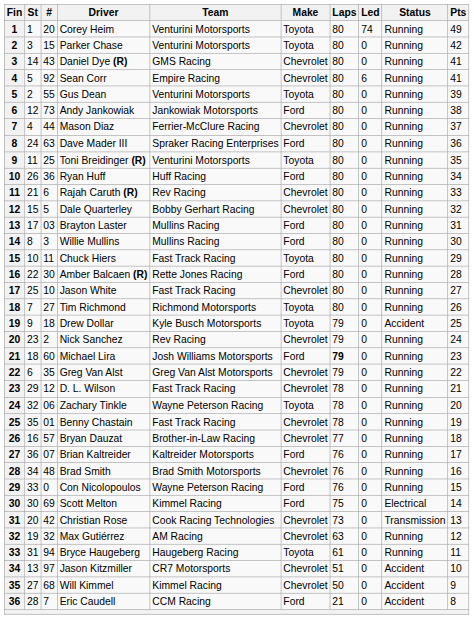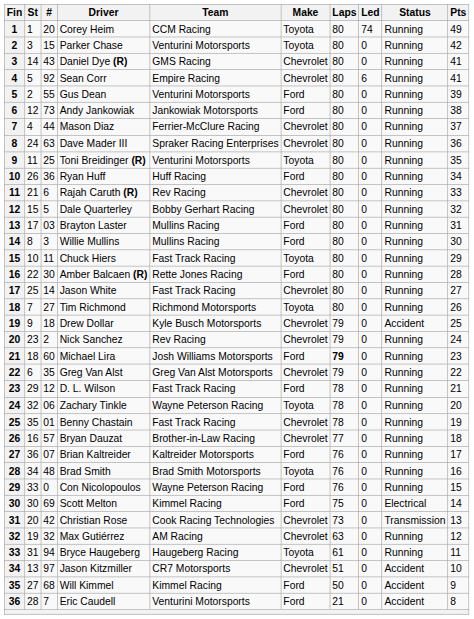 <table class="wikitable" style="font-size:95%">
 <tr>
 <th>Fin</th>
 <th>St</th>
 <th>#</th>
 <th>Driver</th>
 <th>Team</th>
 <th>Make</th>
 <th>Laps</th>
 <th>Led</th>
 <th>Status</th>
 <th>Pts</th>
 </tr>
 <tr>
 <th>1</th>
 <td>1</td>
 <td>20</td>
 <td>Corey Heim</td>
-<td>Venturini Motorsports</td>
+<td>CCM Racing</td>
 <td>Toyota</td>
 <td>80</td>
 <td>74</td>
 <td>Running</td>
 <td>49</td>
 </tr>
 <tr>
 <th>2</th>
 <td>3</td>
 <td>15</td>
 <td>Parker Chase</td>
 <td>Venturini Motorsports</td>
 <td>Toyota</td>
 <td>80</td>
 <td>0</td>
 <td>Running</td>
 <td>42</td>
 </tr>
 <tr>
 <th>3</th>
 <td>14</td>
 <td>43</td>
 <td>Daniel Dye <strong>(R)</strong></td>
 <td>GMS Racing</td>
 <td>Chevrolet</td>
 <td>80</td>
 <td>0</td>
 <td>Running</td>
 <td>41</td>
 </tr>
 <tr>
 <th>4</th>
 <td>5</td>
 <td>92</td>
 <td>Sean Corr</td>
 <td>Empire Racing</td>
 <td>Chevrolet</td>
 <td>80</td>
 <td>6</td>
 <td>Running</td>
 <td>41</td>
 </tr>
 <tr>
 <th>5</th>
 <td>2</td>
 <td>55</td>
 <td>Gus Dean</td>
 <td>Venturini Motorsports</td>
-<td>Toyota</td>
+<td>Ford</td>
 <td>80</td>
 <td>0</td>
 <td>Running</td>
 <td>39</td>
 </tr>
 <tr>
 <th>6</th>
 <td>12</td>
 <td>73</td>
 <td>Andy Jankowiak</td>
 <td>Jankowiak Motorsports</td>
 <td>Ford</td>
 <td>80</td>
 <td>0</td>
 <td>Running</td>
 <td>38</td>
 </tr>
 <tr>
 <th>7</th>
 <td>4</td>
 <td>44</td>
 <td>Mason Diaz</td>
 <td>Ferrier-McClure Racing</td>
 <td>Chevrolet</td>
 <td>80</td>
 <td>0</td>
 <td>Running</td>
 <td>37</td>
 </tr>
 <tr>
 <th>8</th>
 <td>24</td>
 <td>63</td>
 <td>Dave Mader III</td>
 <td>Spraker Racing Enterprises</td>
-<td>Ford</td>
+<td>Chevrolet</td>
 <td>80</td>
 <td>0</td>
 <td>Running</td>
 <td>36</td>
 </tr>
 <tr>
 <th>9</th>
 <td>11</td>
 <td>25</td>
 <td>Toni Breidinger <strong>(R)</strong></td>
 <td>Venturini Motorsports</td>
 <td>Toyota</td>
 <td>80</td>
 <td>0</td>
 <td>Running</td>
 <td>35</td>
 </tr>
 <tr>
 <th>10</th>
 <td>26</td>
 <td>36</td>
 <td>Ryan Huff</td>
 <td>Huff Racing</td>
 <td>Ford</td>
 <td>80</td>
 <td>0</td>
 <td>Running</td>
 <td>34</td>
 </tr>
 <tr>
 <th>11</th>
 <td>21</td>
 <td>6</td>
 <td>Rajah Caruth <strong>(R)</strong></td>
 <td>Rev Racing</td>
 <td>Chevrolet</td>
 <td>80</td>
 <td>0</td>
 <td>Running</td>
 <td>33</td>
 </tr>
 <tr>
 <th>12</th>
 <td>15</td>
 <td>5</td>
 <td>Dale Quarterley</td>
 <td>Bobby Gerhart Racing</td>
 <td>Chevrolet</td>
 <td>80</td>
 <td>0</td>
 <td>Running</td>
 <td>32</td>
 </tr>
 <tr>
 <th>13</th>
 <td>17</td>
 <td>03</td>
 <td>Brayton Laster</td>
 <td>Mullins Racing</td>
 <td>Ford</td>
 <td>80</td>
 <td>0</td>
 <td>Running</td>
 <td>31</td>
 </tr>
 <tr>
 <th>14</th>
 <td>8</td>
 <td>3</td>
 <td>Willie Mullins</td>
 <td>Mullins Racing</td>
 <td>Ford</td>
 <td>80</td>
 <td>0</td>
 <td>Running</td>
 <td>30</td>
 </tr>
 <tr>
 <th>15</th>
 <td>10</td>
 <td>11</td>
 <td>Chuck Hiers</td>
 <td>Fast Track Racing</td>
 <td>Toyota</td>
 <td>80</td>
 <td>0</td>
 <td>Running</td>
 <td>29</td>
 </tr>
 <tr>
 <th>16</th>
 <td>22</td>
 <td>30</td>
 <td>Amber Balcaen <strong>(R)</strong></td>
 <td>Rette Jones Racing</td>
 <td>Ford</td>
 <td>80</td>
 <td>0</td>
 <td>Running</td>
 <td>28</td>
 </tr>
 <tr>
 <th>17</th>
 <td>25</td>
-<td>10</td>
+<td>14</td>
 <td>Jason White</td>
 <td>Fast Track Racing</td>
 <td>Chevrolet</td>
 <td>80</td>
 <td>0</td>
 <td>Running</td>
 <td>27</td>
 </tr>
 <tr>
 <th>18</th>
 <td>7</td>
 <td>27</td>
 <td>Tim Richmond</td>
 <td>Richmond Motorsports</td>
 <td>Toyota</td>
 <td>80</td>
 <td>0</td>
 <td>Running</td>
 <td>26</td>
 </tr>
 <tr>
 <th>19</th>
 <td>9</td>
 <td>18</td>
 <td>Drew Dollar</td>
 <td>Kyle Busch Motorsports</td>
-<td>Toyota</td>
+<td>Chevrolet</td>
 <td>79</td>
 <td>0</td>
 <td>Accident</td>
 <td>25</td>
 </tr>
 <tr>
 <th>20</th>
 <td>23</td>
 <td>2</td>
 <td>Nick Sanchez</td>
 <td>Rev Racing</td>
 <td>Chevrolet</td>
 <td>79</td>
 <td>0</td>
 <td>Running</td>
 <td>24</td>
 </tr>
 <tr>
 <th>21</th>
 <td>18</td>
 <td>60</td>
 <td>Michael Lira</td>
 <td>Josh Williams Motorsports</td>
 <td>Ford</td>
 <td><strong>79</strong></td>
 <td>0</td>
 <td>Running</td>
 <td>23</td>
 </tr>
 <tr>
 <th>22</th>
 <td>6</td>
 <td>35</td>
 <td>Greg Van Alst</td>
 <td>Greg Van Alst Motorsports</td>
 <td>Chevrolet</td>
 <td>79</td>
 <td>0</td>
 <td>Running</td>
 <td>22</td>
 </tr>
 <tr>
 <th>23</th>
 <td>29</td>
 <td>12</td>
 <td>D. L. Wilson</td>
 <td>Fast Track Racing</td>
-<td>Chevrolet</td>
+<td>Ford</td>
 <td>78</td>
 <td>0</td>
 <td>Running</td>
 <td>21</td>
 </tr>
 <tr>
 <th>24</th>
 <td>32</td>
 <td>06</td>
 <td>Zachary Tinkle</td>
 <td>Wayne Peterson Racing</td>
 <td>Toyota</td>
 <td>78</td>
 <td>0</td>
 <td>Running</td>
 <td>20</td>
 </tr>
 <tr>
 <th>25</th>
 <td>35</td>
 <td>01</td>
 <td>Benny Chastain</td>
 <td>Fast Track Racing</td>
 <td>Chevrolet</td>
 <td>78</td>
 <td>0</td>
 <td>Running</td>
 <td>19</td>
 </tr>
 <tr>
 <th>26</th>
 <td>16</td>
 <td>57</td>
 <td>Bryan Dauzat</td>
 <td>Brother-in-Law Racing</td>
 <td>Chevrolet</td>
 <td>77</td>
 <td>0</td>
 <td>Running</td>
 <td>18</td>
 </tr>
 <tr>
 <th>27</th>
 <td>36</td>
 <td>07</td>
 <td>Brian Kaltreider</td>
 <td>Kaltreider Motorsports</td>
 <td>Ford</td>
 <td>76</td>
 <td>0</td>
 <td>Running</td>
 <td>17</td>
 </tr>
 <tr>
 <th>28</th>
 <td>34</td>
 <td>48</td>
 <td>Brad Smith</td>
 <td>Brad Smith Motorsports</td>
-<td>Chevrolet</td>
+<td>Toyota</td>
 <td>76</td>
 <td>0</td>
 <td>Running</td>
 <td>16</td>
 </tr>
 <tr>
 <th>29</th>
 <td>33</td>
 <td>0</td>
 <td>Con Nicolopoulos</td>
 <td>Wayne Peterson Racing</td>
 <td>Ford</td>
 <td>76</td>
 <td>0</td>
 <td>Running</td>
 <td>15</td>
 </tr>
 <tr>
 <th>30</th>
 <td>30</td>
 <td>69</td>
 <td>Scott Melton</td>
 <td>Kimmel Racing</td>
 <td>Ford</td>
 <td>75</td>
 <td>0</td>
 <td>Electrical</td>
 <td>14</td>
 </tr>
 <tr>
 <th>31</th>
 <td>20</td>
 <td>42</td>
 <td>Christian Rose</td>
 <td>Cook Racing Technologies</td>
 <td>Chevrolet</td>
 <td>73</td>
 <td>0</td>
 <td>Transmission</td>
 <td>13</td>
 </tr>
 <tr>
 <th>32</th>
 <td>19</td>
 <td>32</td>
 <td>Max Gutiérrez</td>
 <td>AM Racing</td>
 <td>Chevrolet</td>
 <td>63</td>
 <td>0</td>
 <td>Running</td>
 <td>12</td>
 </tr>
 <tr>
 <th>33</th>
 <td>31</td>
 <td>94</td>
 <td>Bryce Haugeberg</td>
 <td>Haugeberg Racing</td>
 <td>Toyota</td>
 <td>61</td>
 <td>0</td>
 <td>Running</td>
 <td>11</td>
 </tr>
 <tr>
 <th>34</th>
 <td>13</td>
 <td>97</td>
 <td>Jason Kitzmiller</td>
 <td>CR7 Motorsports</td>
 <td>Chevrolet</td>
 <td>51</td>
 <td>0</td>
 <td>Accident</td>
 <td>10</td>
 </tr>
 <tr>
 <th>35</th>
 <td>27</td>
 <td>68</td>
 <td>Will Kimmel</td>
 <td>Kimmel Racing</td>
-<td>Chevrolet</td>
+<td>Ford</td>
 <td>50</td>
 <td>0</td>
 <td>Accident</td>
 <td>9</td>
 </tr>
 <tr>
 <th>36</th>
 <td>28</td>
 <td>7</td>
 <td>Eric Caudell</td>
-<td>CCM Racing</td>
+<td>Venturini Motorsports</td>
 <td>Ford</td>
 <td>21</td>
 <td>0</td>
 <td>Accident</td>
 <td>8</td>
 </tr>
 <tr>
 <th colspan="10"></th>
 </tr>
 </table>
